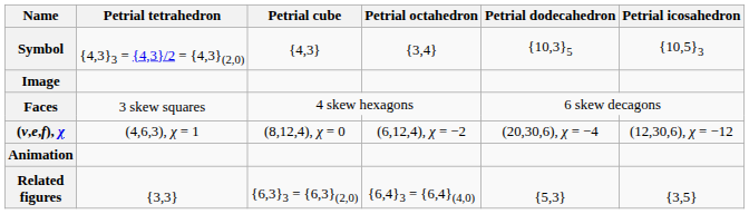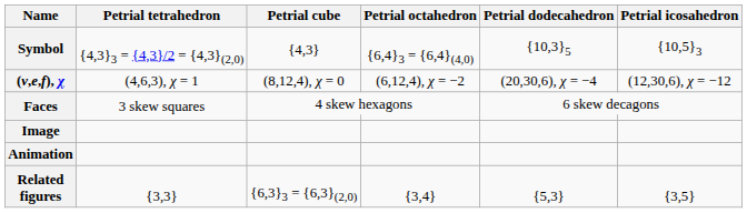 <table class=wikitable>
 <tr>
 <th>Name</th>
 <th>Petrial tetrahedron<br></th>
 <th>Petrial cube</th>
 <th>Petrial octahedron</th>
 <th>Petrial dodecahedron</th>
 <th>Petrial icosahedron</th>
 </tr>
 <tr align=center>
 <th>Symbol</th>
 <td><br>{4,3}<sub>3</sub> = <a href='#'>{4,3}/2</a> = {4,3}<sub>(2,0)</sub></td>
 <td>{4,3}<sup></sup></td>
-<td>{3,4}<sup></sup></td>
+<td><br>{6,4}<sub>3</sub> = {6,4}<sub>(4,0)</sub></td>
 <td>{10,3}<sub>5</sub></td>
 <td>{10,5}<sub>3</sub></td>
 </tr>
 <tr align=center>
-<th>Image</th>
-<td></td>
-<td></td>
-<td></td>
-<td></td>
-<td></td>
+<th>(<em>v</em>,<em>e</em>,<em>f</em>), <a href='#'><em>χ</em></a></th>
+<td>(4,6,3), <em>χ</em> = 1</td>
+<td>(8,12,4), <em>χ</em> = 0</td>
+<td>(6,12,4), <em>χ</em> = −2</td>
+<td>(20,30,6), <em>χ</em> = −4</td>
+<td>(12,30,6), <em>χ</em> = −12</td>
 </tr>
 <tr align=center>
 <th rowspan=2>Faces</th>
 <td rowspan=2>3 skew squares<br></td>
 <td colspan=2 style="border-bottom-style:none;">4 skew hexagons</td>
 <td colspan=2 style="border-bottom-style:none;">6 skew decagons</td>
 </tr>
 <tr align=center>
 <td style="border-top-style:none;"></td>
 <td style="border-top-style:none;"></td>
 <td style="border-top-style:none;"></td>
 <td style="border-top-style:none;"></td>
 </tr>
 <tr align=center>
-<th>(<em>v</em>,<em>e</em>,<em>f</em>), <a href='#'><em>χ</em></a></th>
-<td>(4,6,3), <em>χ</em> = 1</td>
-<td>(8,12,4), <em>χ</em> = 0</td>
-<td>(6,12,4), <em>χ</em> = −2</td>
-<td>(20,30,6), <em>χ</em> = −4</td>
-<td>(12,30,6), <em>χ</em> = −12</td>
+<th>Image</th>
+<td></td>
+<td></td>
+<td></td>
+<td></td>
+<td></td>
 </tr>
 <tr align=center>
 <th>Animation</th>
 <td></td>
 <td></td>
 <td></td>
 <td></td>
 <td></td>
 </tr>
 <tr align=center valign=bottom>
 <th>Related<br>figures</th>
 <td>{3,3}<sup></sup></td>
 <td><br>{6,3}<sub>3</sub> = {6,3}<sub>(2,0)</sub></td>
-<td><br>{6,4}<sub>3</sub> = {6,4}<sub>(4,0)</sub></td>
+<td>{3,4}<sup></sup></td>
 <td>{5,3}<sup></sup></td>
 <td>{3,5}<sup></sup></td>
 </tr>
 </table>
